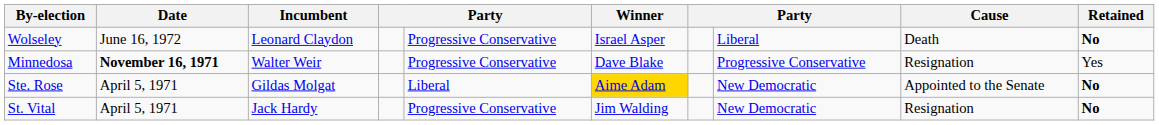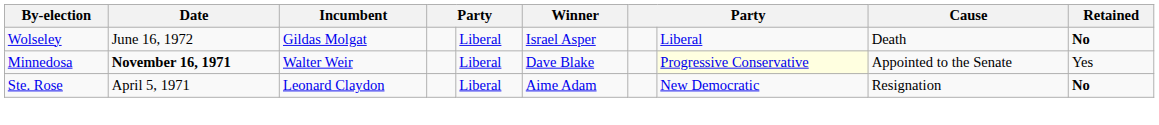 <table class="wikitable" style="width:100%">
 <tr>
 <th>By-election</th>
 <th>Date</th>
 <th>Incumbent</th>
 <th colspan="2">Party</th>
 <th>Winner</th>
 <th colspan="2">Party</th>
 <th>Cause</th>
 <th>Retained</th>
 </tr>
 <tr>
 <td><a href='#'>Wolseley</a></td>
 <td>June 16, 1972</td>
-<td><a href='#'>Leonard Claydon</a></td>
+<td><a href='#'>Gildas Molgat</a></td>
 <td>    </td>
-<td><a href='#'>Progressive Conservative</a></td>
+<td><a href='#'>Liberal</a></td>
 <td><a href='#'>Israel Asper</a></td>
 <td>    </td>
 <td><a href='#'>Liberal</a></td>
 <td>Death</td>
 <td><strong>No</strong></td>
 </tr>
 <tr>
 <td><a href='#'>Minnedosa</a></td>
 <td><strong>November 16, 1971</strong></td>
 <td><a href='#'>Walter Weir</a></td>
 <td>    </td>
-<td><a href='#'>Progressive Conservative</a></td>
+<td><a href='#'>Liberal</a></td>
 <td><a href='#'>Dave Blake</a></td>
 <td>    </td>
-<td><a href='#'>Progressive Conservative</a></td>
-<td>Resignation</td>
+<td style="background: lightyellow;"><a href='#'>Progressive Conservative</a></td>
+<td>Appointed to the Senate</td>
 <td>Yes</td>
 </tr>
 <tr>
 <td><a href='#'>Ste. Rose</a></td>
 <td>April 5, 1971</td>
-<td><a href='#'>Gildas Molgat</a></td>
+<td><a href='#'>Leonard Claydon</a></td>
 <td>    </td>
 <td><a href='#'>Liberal</a></td>
-<td style="background: gold;"><a href='#'>Aime Adam</a></td>
-<td>    </td>
-<td><a href='#'>New Democratic</a></td>
-<td>Appointed to the Senate</td>
-<td><strong>No</strong></td>
-</tr>
-<tr>
-<td><a href='#'>St. Vital</a></td>
-<td>April 5, 1971</td>
-<td><a href='#'>Jack Hardy</a></td>
-<td>    </td>
-<td><a href='#'>Progressive Conservative</a></td>
-<td><a href='#'>Jim Walding</a></td>
+<td><a href='#'>Aime Adam</a></td>
 <td>    </td>
 <td><a href='#'>New Democratic</a></td>
 <td>Resignation</td>
 <td><strong>No</strong></td>
 </tr>
 </table>
